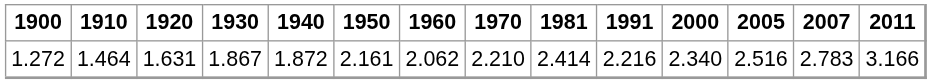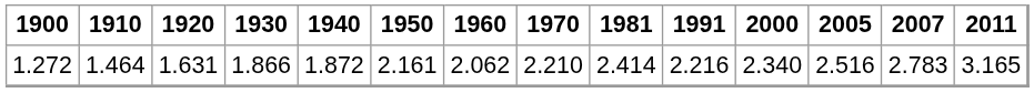 <table rules="all" cellspacing="0" cellpadding="4" style="margin:auto; border:1px solid #999; border-right:2px solid #999; border-bottom:2px solid #999;">
 <tr>
 <th>1900</th>
 <th>1910</th>
 <th>1920</th>
 <th>1930</th>
 <th>1940</th>
 <th>1950</th>
 <th>1960</th>
 <th>1970</th>
 <th>1981</th>
 <th>1991</th>
 <th>2000</th>
 <th>2005</th>
 <th>2007</th>
 <th>2011</th>
 </tr>
 <tr>
 <td align=center>1.272</td>
 <td align=center>1.464</td>
 <td align=center>1.631</td>
-<td align=center>1.867</td>
+<td align=center>1.866</td>
 <td align=center>1.872</td>
 <td align=center>2.161</td>
 <td align=center>2.062</td>
 <td align=center>2.210</td>
 <td align=center>2.414</td>
 <td align=center>2.216</td>
 <td align=center>2.340</td>
 <td align=center>2.516</td>
 <td align=center>2.783</td>
-<td align=center>3.166</td>
+<td align=center>3.165</td>
 </tr>
 </table>
